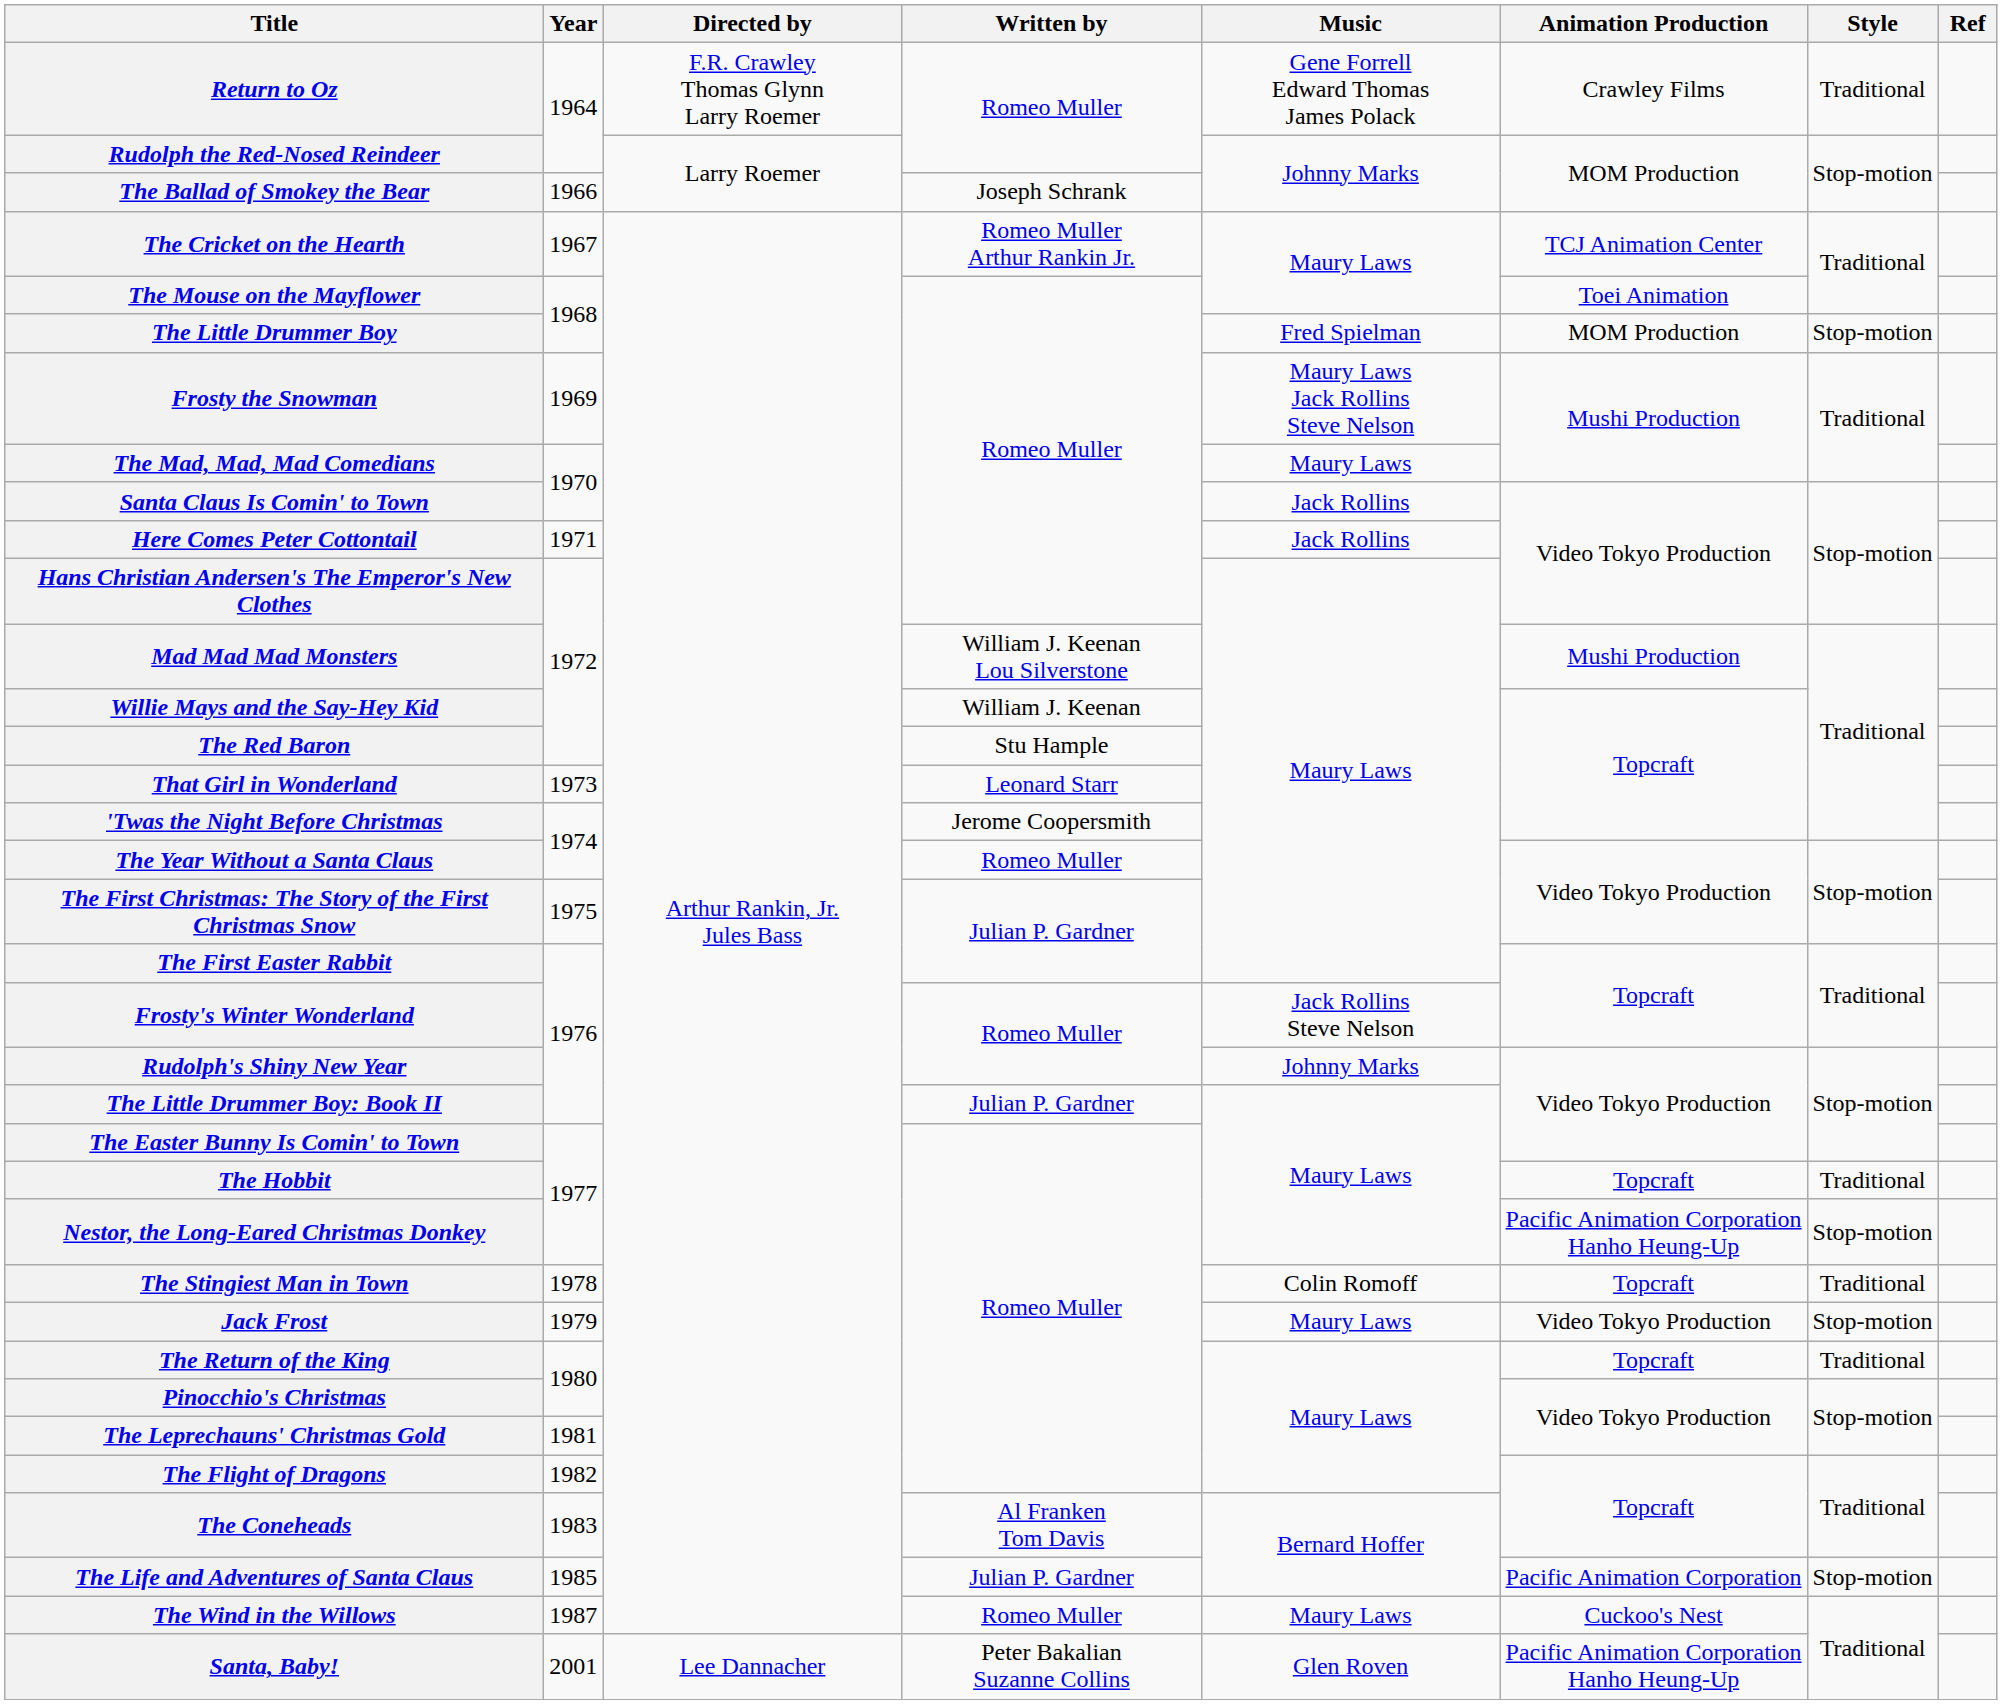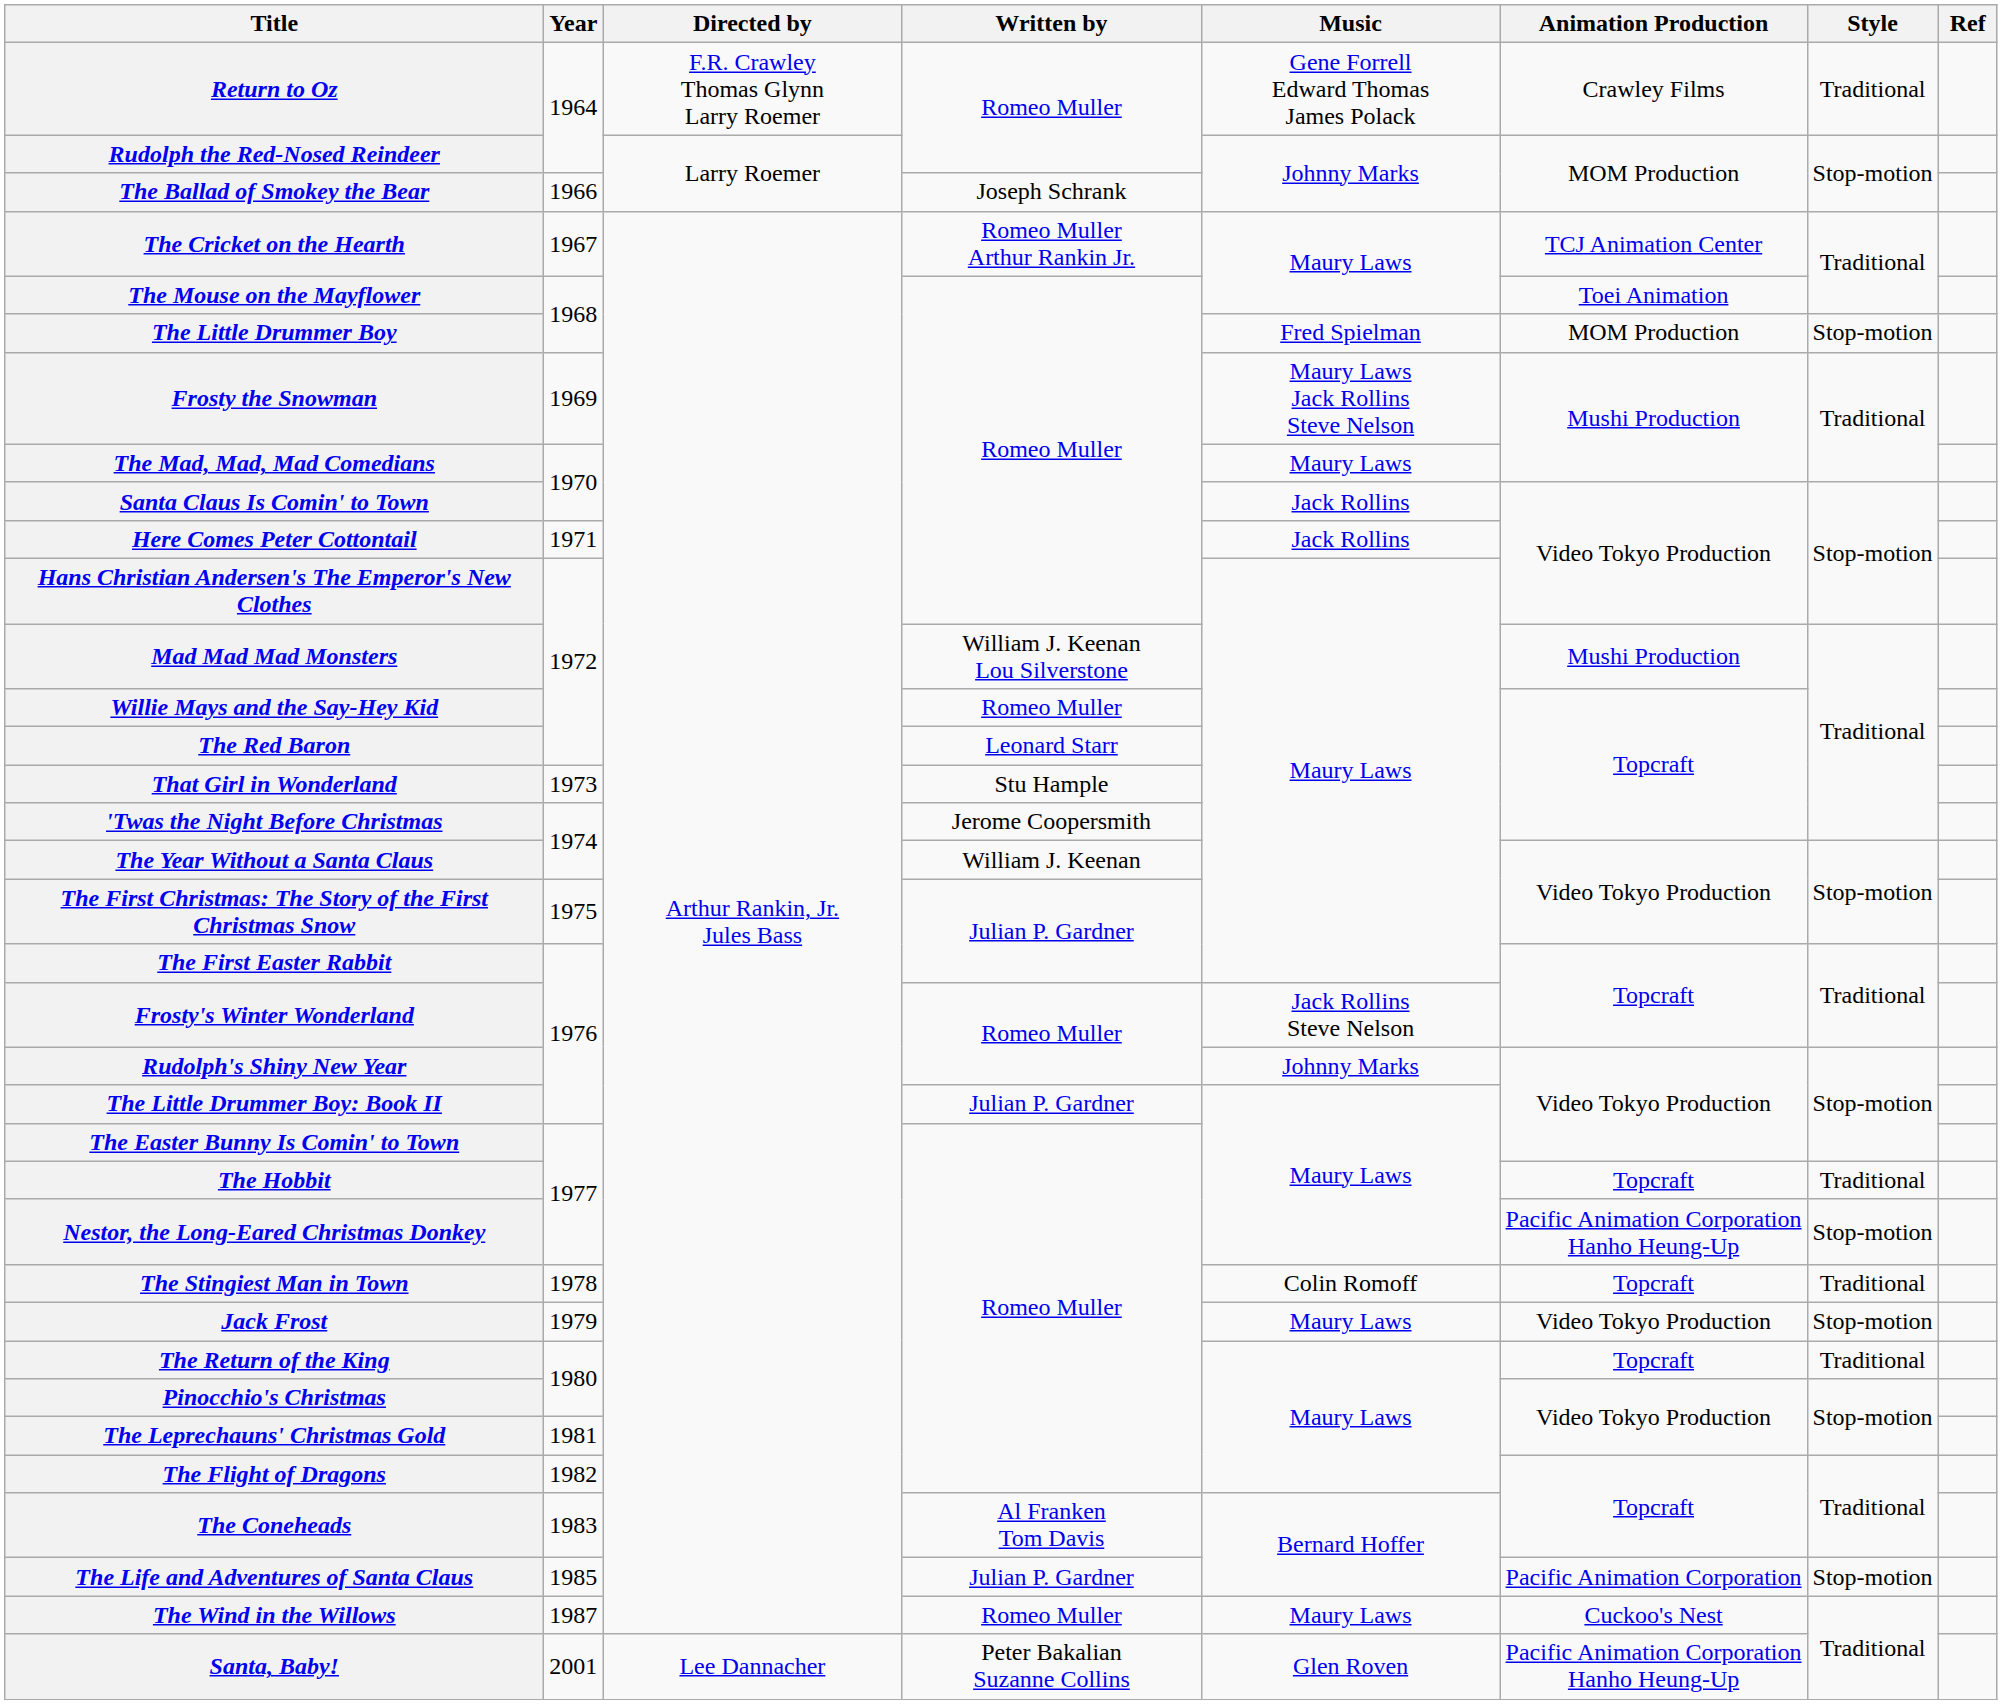 <table class="wikitable sortable plainrowheaders" style="text-align: center;">
 <tr>
 <th scope="col" style="width: 22em;">Title</th>
 <th scope="col">Year</th>
 <th scope="col" style="width: 12em;">Directed by</th>
 <th scope="col" style="width: 12em;">Written by</th>
 <th scope="col" style="width: 12em;">Music</th>
 <th>Animation Production</th>
 <th>Style</th>
 <th scope="col" style="width: 2em;" class="unsortable">Ref</th>
 </tr>
 <tr>
 <th scope="row"><em><a href='#'>Return to Oz</a></em></th>
 <td rowspan="2">1964</td>
 <td><a href='#'>F.R. Crawley</a><br>Thomas Glynn<br>Larry Roemer</td>
 <td rowspan="2"><a href='#'>Romeo Muller</a></td>
 <td><a href='#'>Gene Forrell</a><br>Edward Thomas<br>James Polack</td>
 <td>Crawley Films</td>
 <td>Traditional</td>
 <td></td>
 </tr>
 <tr>
 <th scope="row"><em><a href='#'>Rudolph the Red-Nosed Reindeer</a></em></th>
 <td rowspan="2">Larry Roemer</td>
 <td rowspan="2"><a href='#'>Johnny Marks</a></td>
 <td rowspan="2">MOM Production</td>
 <td rowspan="2">Stop-motion</td>
 <td></td>
 </tr>
 <tr>
 <th scope="row"><em><a href='#'>The Ballad of Smokey the Bear</a></em></th>
 <td>1966</td>
 <td>Joseph Schrank</td>
 <td></td>
 </tr>
 <tr>
 <th scope="row"><em><a href='#'>The Cricket on the Hearth</a></em></th>
 <td>1967</td>
 <td rowspan="31"><a href='#'>Arthur Rankin, Jr.</a><br><a href='#'>Jules Bass</a></td>
 <td><a href='#'>Romeo Muller</a><br><a href='#'>Arthur Rankin Jr.</a></td>
 <td rowspan="2"><a href='#'>Maury Laws</a></td>
 <td><a href='#'>TCJ Animation Center</a></td>
 <td rowspan="2">Traditional</td>
 <td></td>
 </tr>
 <tr>
 <th scope="row"><em><a href='#'>The Mouse on the Mayflower</a></em></th>
 <td rowspan="2">1968</td>
 <td rowspan="7"><a href='#'>Romeo Muller</a></td>
 <td><a href='#'>Toei Animation</a></td>
 <td></td>
 </tr>
 <tr>
 <th scope="row"><em><a href='#'>The Little Drummer Boy</a></em></th>
 <td><a href='#'>Fred Spielman</a></td>
 <td>MOM Production</td>
 <td>Stop-motion</td>
 <td></td>
 </tr>
 <tr>
 <th scope="row"><em><a href='#'>Frosty the Snowman</a></em></th>
 <td>1969</td>
 <td><a href='#'>Maury Laws</a><br><a href='#'>Jack Rollins</a><br><a href='#'>Steve Nelson</a></td>
 <td rowspan="2"><a href='#'>Mushi Production</a></td>
 <td rowspan="2">Traditional</td>
 <td></td>
 </tr>
 <tr>
 <th scope="row"><em><a href='#'>The Mad, Mad, Mad Comedians</a></em></th>
 <td rowspan="2">1970</td>
 <td><a href='#'>Maury Laws</a></td>
 <td></td>
 </tr>
 <tr>
 <th scope="row"><em><a href='#'>Santa Claus Is Comin' to Town</a></em></th>
 <td><a href='#'>Jack Rollins</a></td>
 <td rowspan="3">Video Tokyo Production</td>
 <td rowspan="3">Stop-motion</td>
 <td></td>
 </tr>
 <tr>
 <th scope="row"><em><a href='#'>Here Comes Peter Cottontail</a></em></th>
 <td>1971</td>
 <td><a href='#'>Jack Rollins</a></td>
 <td></td>
 </tr>
 <tr>
 <th scope="row"><em><a href='#'>Hans Christian Andersen's The Emperor's New Clothes</a></em></th>
 <td rowspan="4">1972</td>
 <td rowspan="9"><a href='#'>Maury Laws</a></td>
 <td></td>
 </tr>
 <tr>
 <th scope="row"><em><a href='#'>Mad Mad Mad Monsters</a></em></th>
 <td>William J. Keenan<br><a href='#'>Lou Silverstone</a></td>
 <td><a href='#'>Mushi Production</a></td>
 <td rowspan="5">Traditional</td>
 <td></td>
 </tr>
 <tr>
 <th scope="row"><em><a href='#'>Willie Mays and the Say-Hey Kid</a></em></th>
-<td>William J. Keenan</td>
+<td><a href='#'>Romeo Muller</a></td>
 <td rowspan="4"><a href='#'>Topcraft</a></td>
 <td></td>
 </tr>
 <tr>
 <th scope="row"><em><a href='#'>The Red Baron</a></em></th>
-<td>Stu Hample</td>
+<td><a href='#'>Leonard Starr</a></td>
 <td></td>
 </tr>
 <tr>
 <th scope="row"><em><a href='#'>That Girl in Wonderland</a></em></th>
 <td>1973</td>
-<td><a href='#'>Leonard Starr</a></td>
+<td>Stu Hample</td>
 <td></td>
 </tr>
 <tr>
 <th scope="row"><em><a href='#'>'Twas the Night Before Christmas</a></em></th>
 <td rowspan="2">1974</td>
 <td>Jerome Coopersmith</td>
 <td></td>
 </tr>
 <tr>
 <th scope="row"><em><a href='#'>The Year Without a Santa Claus</a></em></th>
-<td><a href='#'>Romeo Muller</a></td>
+<td>William J. Keenan</td>
 <td rowspan="2">Video Tokyo Production</td>
 <td rowspan="2">Stop-motion</td>
 <td></td>
 </tr>
 <tr>
 <th scope="row"><em><a href='#'>The First Christmas: The Story of the First Christmas Snow</a></em></th>
 <td>1975</td>
 <td rowspan="2"><a href='#'>Julian P. Gardner</a></td>
 <td></td>
 </tr>
 <tr>
 <th scope="row"><em><a href='#'>The First Easter Rabbit</a></em></th>
 <td rowspan="4">1976</td>
 <td rowspan="2"><a href='#'>Topcraft</a></td>
 <td rowspan="2">Traditional</td>
 <td></td>
 </tr>
 <tr>
 <th scope="row"><em><a href='#'>Frosty's Winter Wonderland</a></em></th>
 <td rowspan="2"><a href='#'>Romeo Muller</a></td>
 <td><a href='#'>Jack Rollins</a><br>Steve Nelson</td>
 <td></td>
 </tr>
 <tr>
 <th scope="row"><em><a href='#'>Rudolph's Shiny New Year</a></em></th>
 <td><a href='#'>Johnny Marks</a></td>
 <td rowspan="3">Video Tokyo Production</td>
 <td rowspan="3">Stop-motion</td>
 <td></td>
 </tr>
 <tr>
 <th scope="row"><em><a href='#'>The Little Drummer Boy: Book II</a></em></th>
 <td><a href='#'>Julian P. Gardner</a></td>
 <td rowspan="4"><a href='#'>Maury Laws</a></td>
 <td></td>
 </tr>
 <tr>
 <th scope="row"><em><a href='#'>The Easter Bunny Is Comin' to Town</a></em></th>
 <td rowspan="3">1977</td>
 <td rowspan="9"><a href='#'>Romeo Muller</a></td>
 <td></td>
 </tr>
 <tr>
 <th scope="row"><em><a href='#'>The Hobbit</a></em></th>
 <td><a href='#'>Topcraft</a></td>
 <td>Traditional</td>
 <td></td>
 </tr>
 <tr>
 <th scope="row"><em><a href='#'>Nestor, the Long-Eared Christmas Donkey</a></em></th>
 <td><a href='#'>Pacific Animation Corporation</a><br><a href='#'>Hanho Heung-Up</a></td>
 <td>Stop-motion</td>
 <td></td>
 </tr>
 <tr>
 <th scope="row"><em><a href='#'>The Stingiest Man in Town</a></em></th>
 <td>1978</td>
 <td>Colin Romoff</td>
 <td><a href='#'>Topcraft</a></td>
 <td>Traditional</td>
 <td></td>
 </tr>
 <tr>
 <th scope="row"><em><a href='#'>Jack Frost</a></em></th>
 <td>1979</td>
 <td><a href='#'>Maury Laws</a></td>
 <td>Video Tokyo Production</td>
 <td>Stop-motion</td>
 <td></td>
 </tr>
 <tr>
 <th scope="row"><em><a href='#'>The Return of the King</a></em></th>
 <td rowspan="2">1980</td>
 <td rowspan="4"><a href='#'>Maury Laws</a></td>
 <td><a href='#'>Topcraft</a></td>
 <td>Traditional</td>
 <td></td>
 </tr>
 <tr>
 <th scope="row"><em><a href='#'>Pinocchio's Christmas</a></em></th>
 <td rowspan="2">Video Tokyo Production</td>
 <td rowspan="2">Stop-motion</td>
 <td></td>
 </tr>
 <tr>
 <th scope="row"><em><a href='#'>The Leprechauns' Christmas Gold</a></em></th>
 <td>1981</td>
 <td></td>
 </tr>
 <tr>
 <th scope="row"><em><a href='#'>The Flight of Dragons</a></em></th>
 <td>1982</td>
 <td rowspan="2"><a href='#'>Topcraft</a></td>
 <td rowspan="2">Traditional</td>
 <td></td>
 </tr>
 <tr>
 <th scope="row"><em><a href='#'>The Coneheads</a></em></th>
 <td>1983</td>
 <td><a href='#'>Al Franken</a><br><a href='#'>Tom Davis</a></td>
 <td rowspan="2"><a href='#'>Bernard Hoffer</a></td>
 <td></td>
 </tr>
 <tr>
 <th scope="row"><em><a href='#'>The Life and Adventures of Santa Claus</a></em></th>
 <td>1985</td>
 <td><a href='#'>Julian P. Gardner</a></td>
 <td><a href='#'>Pacific Animation Corporation</a></td>
 <td>Stop-motion</td>
 <td></td>
 </tr>
 <tr>
 <th scope="row"><em><a href='#'>The Wind in the Willows</a></em></th>
 <td>1987</td>
 <td><a href='#'>Romeo Muller</a></td>
 <td><a href='#'>Maury Laws</a></td>
 <td><a href='#'>Cuckoo's Nest</a></td>
 <td rowspan="2">Traditional</td>
 <td></td>
 </tr>
 <tr>
 <th scope="row"><em><a href='#'>Santa, Baby!</a></em></th>
 <td>2001</td>
 <td><a href='#'>Lee Dannacher</a></td>
 <td>Peter Bakalian<br><a href='#'>Suzanne Collins</a></td>
 <td><a href='#'>Glen Roven</a></td>
 <td><a href='#'>Pacific Animation Corporation</a><br><a href='#'>Hanho Heung-Up</a></td>
 <td></td>
 </tr>
 </table>
